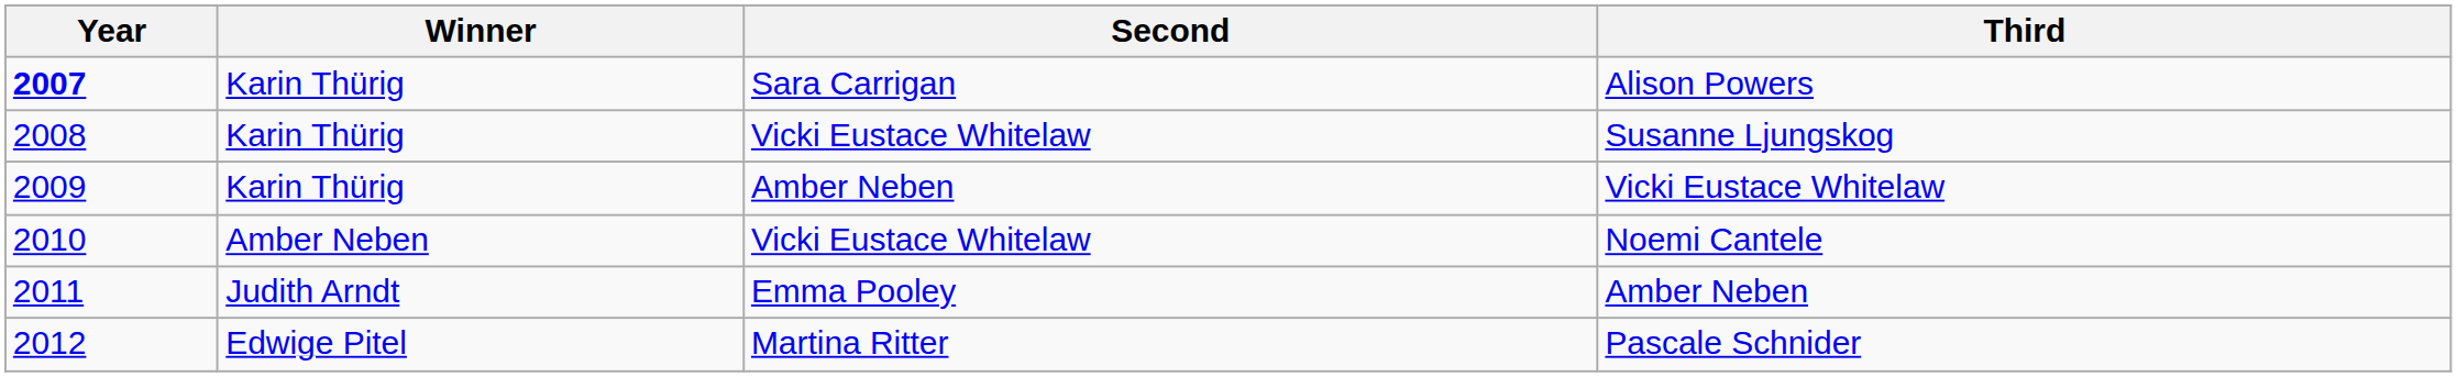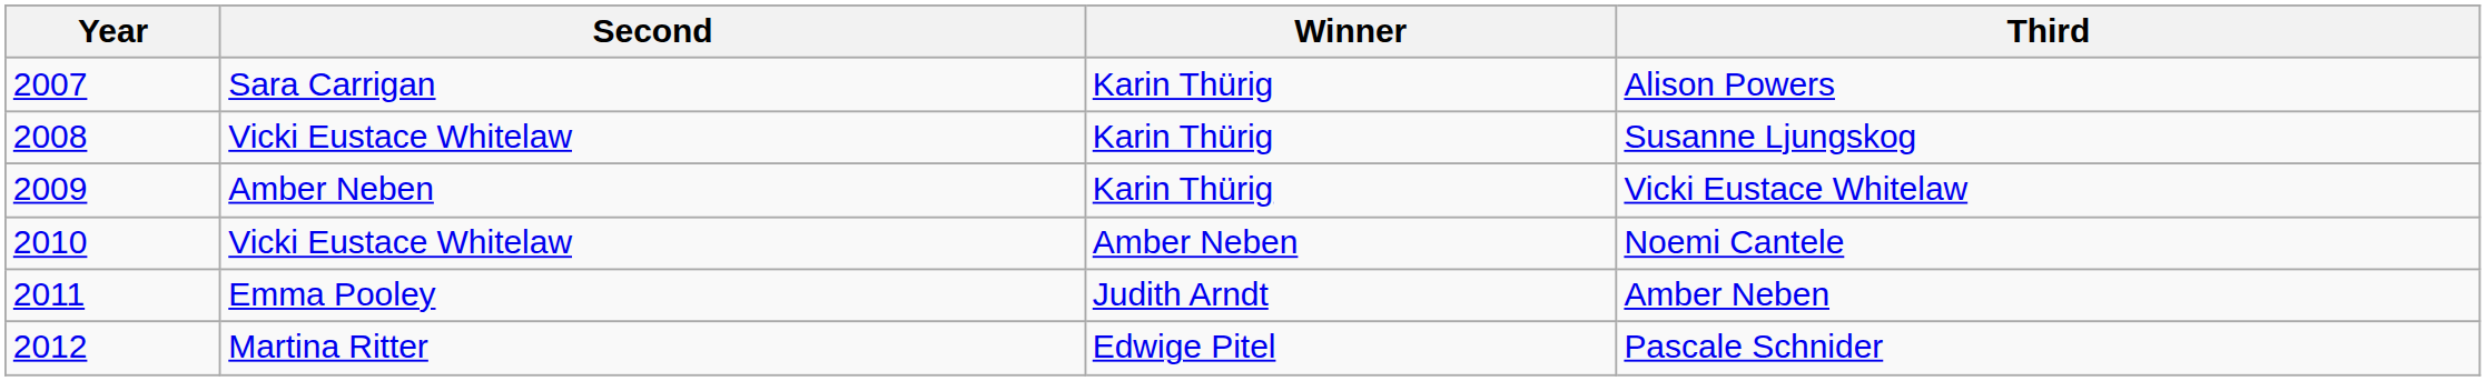 <table class="wikitable" style="font-size:100%" width=60%>
 <tr>
 <th>Year</th>
+<th>Second</th>
 <th>Winner</th>
-<th>Second</th>
 <th>Third</th>
 </tr>
 <tr>
-<td><strong><a href='#'>2007</a></strong></td>
+<td><a href='#'>2007</a></td>
+<td> <a href='#'>Sara Carrigan</a></td>
 <td> <a href='#'>Karin Thürig</a></td>
-<td> <a href='#'>Sara Carrigan</a></td>
 <td> <a href='#'>Alison Powers</a></td>
 </tr>
 <tr>
 <td><a href='#'>2008</a></td>
+<td> <a href='#'>Vicki Eustace Whitelaw</a></td>
 <td> <a href='#'>Karin Thürig</a></td>
-<td> <a href='#'>Vicki Eustace Whitelaw</a></td>
 <td> <a href='#'>Susanne Ljungskog</a></td>
 </tr>
 <tr>
 <td><a href='#'>2009</a></td>
+<td> <a href='#'>Amber Neben</a></td>
 <td> <a href='#'>Karin Thürig</a></td>
-<td> <a href='#'>Amber Neben</a></td>
 <td> <a href='#'>Vicki Eustace Whitelaw</a></td>
 </tr>
 <tr>
 <td><a href='#'>2010</a></td>
+<td> <a href='#'>Vicki Eustace Whitelaw</a></td>
 <td> <a href='#'>Amber Neben</a></td>
-<td> <a href='#'>Vicki Eustace Whitelaw</a></td>
 <td> <a href='#'>Noemi Cantele</a></td>
 </tr>
 <tr>
 <td><a href='#'>2011</a></td>
+<td> <a href='#'>Emma Pooley</a></td>
 <td> <a href='#'>Judith Arndt</a></td>
-<td> <a href='#'>Emma Pooley</a></td>
 <td> <a href='#'>Amber Neben</a></td>
 </tr>
 <tr>
 <td><a href='#'>2012</a></td>
+<td> <a href='#'>Martina Ritter</a></td>
 <td> <a href='#'>Edwige Pitel</a></td>
-<td> <a href='#'>Martina Ritter</a></td>
 <td> <a href='#'>Pascale Schnider</a></td>
 </tr>
 </table>
